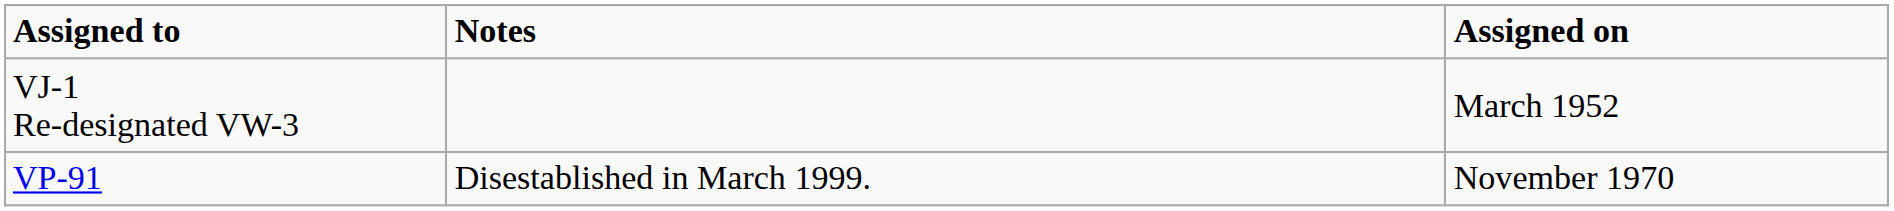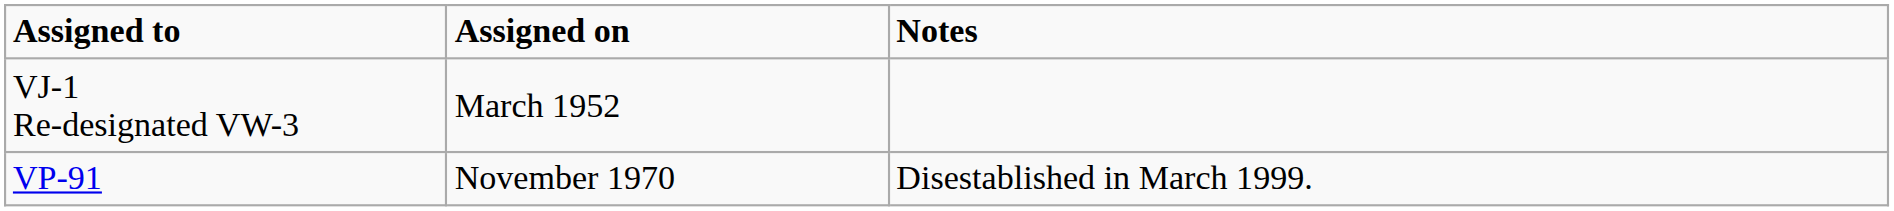 <table class="wikitable" style="width: 70%;">
 <tr>
 <td style="width: 200px;"><strong>Assigned to</strong></td>
+<td style="width: 200px;"><strong>Assigned on</strong></td>
 <td><strong>Notes</strong></td>
-<td style="width: 200px;"><strong>Assigned on</strong></td>
 </tr>
 <tr>
 <td>VJ-1<br>Re-designated VW-3</td>
+<td>March 1952</td>
 <td></td>
-<td>March 1952</td>
 </tr>
 <tr>
 <td><a href='#'>VP-91</a></td>
+<td>November 1970</td>
 <td>Disestablished in March 1999.</td>
-<td>November 1970</td>
 </tr>
 </table>
